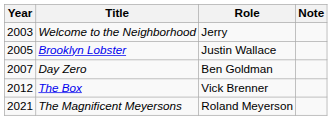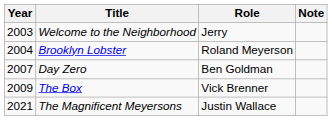 <table class="wikitable plainrowheaders sortable">
 <tr>
 <th>Year</th>
 <th>Title</th>
 <th>Role</th>
 <th>Note</th>
 </tr>
 <tr>
 <td>2003</td>
 <td><em>Welcome to the Neighborhood</em></td>
 <td>Jerry</td>
 <td></td>
 </tr>
 <tr>
-<td>2005</td>
+<td>2004</td>
 <td><em><a href='#'>Brooklyn Lobster</a></em></td>
-<td>Justin Wallace</td>
+<td>Roland Meyerson</td>
 <td></td>
 </tr>
 <tr>
 <td>2007</td>
 <td><em>Day Zero</em></td>
 <td>Ben Goldman</td>
 <td></td>
 </tr>
 <tr>
-<td>2012</td>
+<td>2009</td>
 <td><em><a href='#'>The Box</a></em></td>
 <td>Vick Brenner</td>
 <td></td>
 </tr>
 <tr>
 <td>2021</td>
 <td><em>The Magnificent Meyersons</em></td>
-<td>Roland Meyerson</td>
+<td>Justin Wallace</td>
 <td></td>
 </tr>
 </table>
